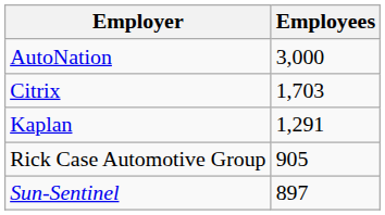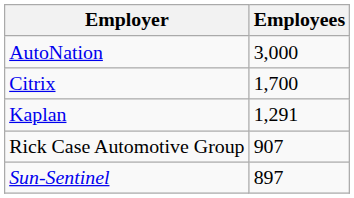 <table class="wikitable">
 <tr>
 <th>Employer</th>
 <th>Employees</th>
 </tr>
 <tr>
 <td><a href='#'>AutoNation</a></td>
 <td>3,000</td>
 </tr>
 <tr>
 <td><a href='#'>Citrix</a></td>
-<td>1,703</td>
+<td>1,700</td>
 </tr>
 <tr>
 <td><a href='#'>Kaplan</a></td>
 <td>1,291</td>
 </tr>
 <tr>
 <td>Rick Case Automotive Group</td>
-<td>905</td>
+<td>907</td>
 </tr>
 <tr>
 <td><em><a href='#'>Sun-Sentinel</a></em></td>
 <td>897</td>
 </tr>
 </table>
